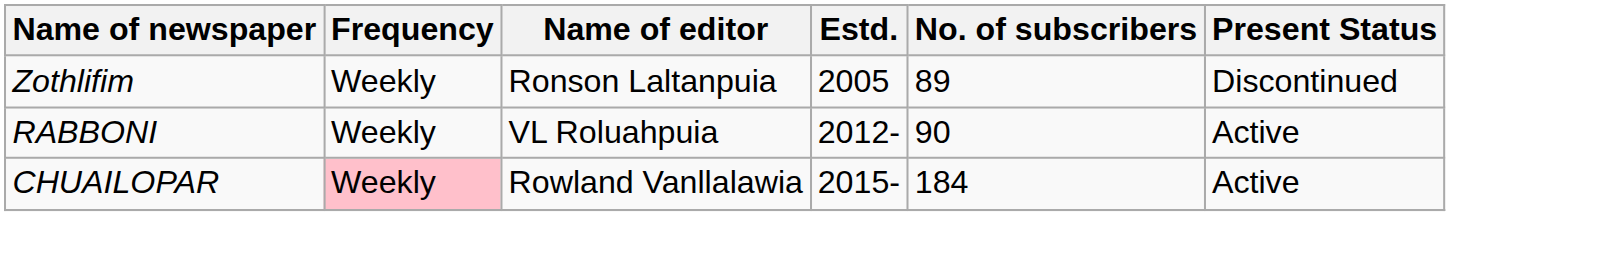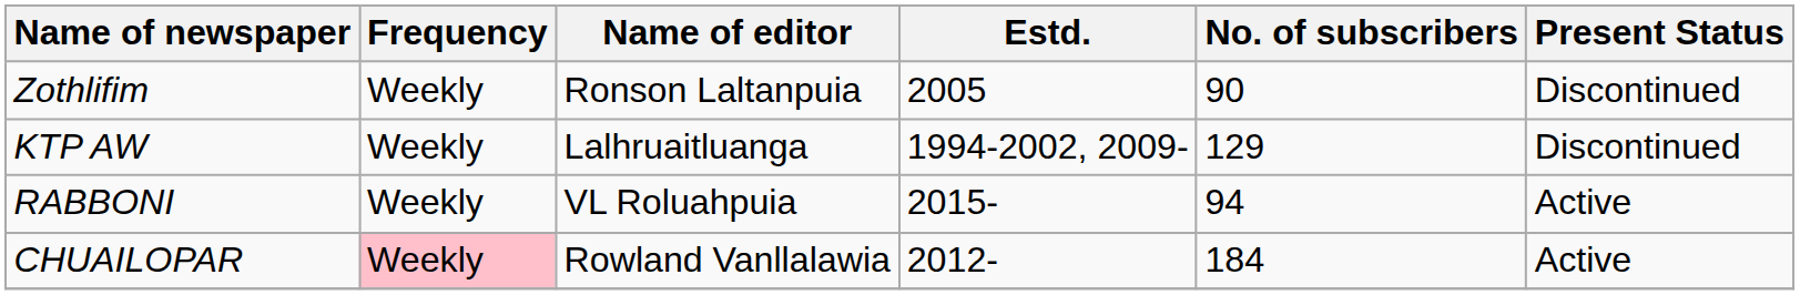 <table class="wikitable sortable">
 <tr>
 <th>Name of newspaper</th>
 <th>Frequency</th>
 <th>Name of editor</th>
 <th>Estd.</th>
 <th>No. of subscribers</th>
 <th>Present Status</th>
 </tr>
 <tr>
 <td><em>Zothlifim</em></td>
 <td>Weekly</td>
 <td>Ronson Laltanpuia</td>
 <td>2005</td>
-<td>89</td>
+<td>90</td>
+<td>Discontinued</td>
+</tr>
+<tr>
+<td><em>KTP AW</em></td>
+<td>Weekly</td>
+<td>Lalhruaitluanga</td>
+<td>1994-2002, 2009-</td>
+<td>129</td>
 <td>Discontinued</td>
 </tr>
 <tr>
 <td><em>RABBONI</em></td>
 <td>Weekly</td>
 <td>VL Roluahpuia</td>
-<td>2012-</td>
-<td>90</td>
+<td>2015-</td>
+<td>94</td>
 <td>Active</td>
 </tr>
 <tr>
 <td><em> CHUAILOPAR</em></td>
 <td style="background: pink;">Weekly</td>
 <td>Rowland Vanllalawia</td>
-<td>2015-</td>
+<td>2012-</td>
 <td>184</td>
 <td>Active</td>
 </tr>
 <tr>
 </tr>
 </table>
